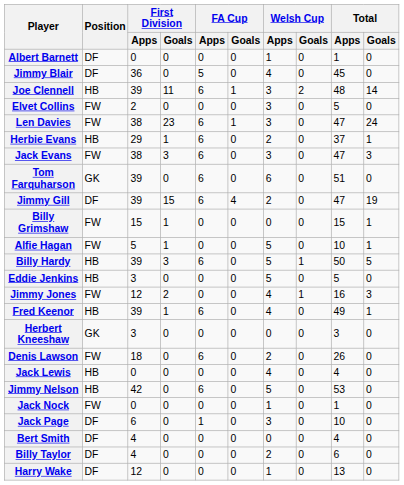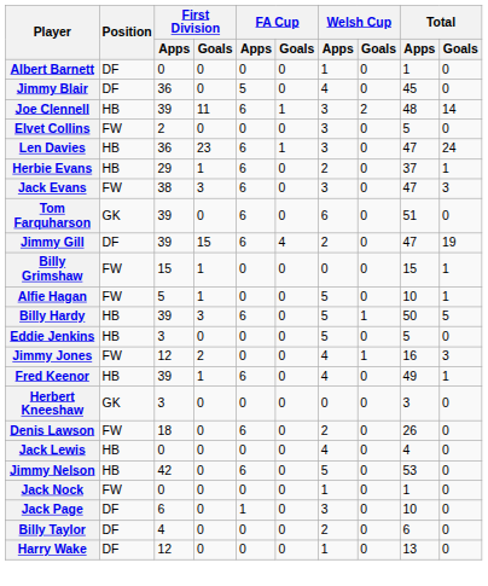 <table class="wikitable plainrowheaders sortable">
 <tr>
 <th rowspan=2 style="width:20em"scope=col>Player</th>
 <th rowspan=2>Position</th>
 <th colspan=2 style="width:10em"scope=col><a href='#'>First Division</a></th>
 <th colspan=2 style="width:10em"scope=col><a href='#'>FA Cup</a></th>
 <th colspan=2 style="width:10em"scope=col><a href='#'>Welsh Cup</a></th>
 <th colspan=2 style="width:10em"scope=col>Total</th>
 </tr>
 <tr>
 <th style="width:5em">Apps</th>
 <th style="width:5em">Goals</th>
 <th style="width:5em">Apps</th>
 <th style="width:5em">Goals</th>
 <th style="width:5em">Apps</th>
 <th style="width:5em">Goals</th>
 <th style="width:5em">Apps</th>
 <th style="width:5em">Goals</th>
 </tr>
 <tr>
 <th scope=row><a href='#'>Albert Barnett</a></th>
 <td>DF</td>
 <td>0</td>
 <td>0</td>
 <td>0</td>
 <td>0</td>
 <td>1</td>
 <td>0</td>
 <td>1</td>
 <td>0</td>
 </tr>
 <tr>
 <th scope=row><a href='#'>Jimmy Blair</a></th>
 <td>DF</td>
 <td>36</td>
 <td>0</td>
 <td>5</td>
 <td>0</td>
 <td>4</td>
 <td>0</td>
 <td>45</td>
 <td>0</td>
 </tr>
 <tr>
 <th scope=row><a href='#'>Joe Clennell</a></th>
 <td>HB</td>
 <td>39</td>
 <td>11</td>
 <td>6</td>
 <td>1</td>
 <td>3</td>
 <td>2</td>
 <td>48</td>
 <td>14</td>
 </tr>
 <tr>
 <th scope=row><a href='#'>Elvet Collins</a></th>
 <td>FW</td>
 <td>2</td>
 <td>0</td>
 <td>0</td>
 <td>0</td>
 <td>3</td>
 <td>0</td>
 <td>5</td>
 <td>0</td>
 </tr>
 <tr>
 <th scope=row><a href='#'>Len Davies</a></th>
-<td>FW</td>
-<td>38</td>
+<td>HB</td>
+<td>36</td>
 <td>23</td>
 <td>6</td>
 <td>1</td>
 <td>3</td>
 <td>0</td>
 <td>47</td>
 <td>24</td>
 </tr>
 <tr>
 <th scope=row><a href='#'>Herbie Evans</a></th>
 <td>HB</td>
 <td>29</td>
 <td>1</td>
 <td>6</td>
 <td>0</td>
 <td>2</td>
 <td>0</td>
 <td>37</td>
 <td>1</td>
 </tr>
 <tr>
 <th scope=row><a href='#'>Jack Evans</a></th>
 <td>FW</td>
 <td>38</td>
 <td>3</td>
 <td>6</td>
 <td>0</td>
 <td>3</td>
 <td>0</td>
 <td>47</td>
 <td>3</td>
 </tr>
 <tr>
 <th scope=row><a href='#'>Tom Farquharson</a></th>
 <td>GK</td>
 <td>39</td>
 <td>0</td>
 <td>6</td>
 <td>0</td>
 <td>6</td>
 <td>0</td>
 <td>51</td>
 <td>0</td>
 </tr>
 <tr>
 <th scope=row><a href='#'>Jimmy Gill</a></th>
 <td>DF</td>
 <td>39</td>
 <td>15</td>
 <td>6</td>
 <td>4</td>
 <td>2</td>
 <td>0</td>
 <td>47</td>
 <td>19</td>
 </tr>
 <tr>
 <th scope=row><a href='#'>Billy Grimshaw</a></th>
 <td>FW</td>
 <td>15</td>
 <td>1</td>
 <td>0</td>
 <td>0</td>
 <td>0</td>
 <td>0</td>
 <td>15</td>
 <td>1</td>
 </tr>
 <tr>
 <th scope=row><a href='#'>Alfie Hagan</a></th>
 <td>FW</td>
 <td>5</td>
 <td>1</td>
 <td>0</td>
 <td>0</td>
 <td>5</td>
 <td>0</td>
 <td>10</td>
 <td>1</td>
 </tr>
 <tr>
 <th scope=row><a href='#'>Billy Hardy</a></th>
 <td>HB</td>
 <td>39</td>
 <td>3</td>
 <td>6</td>
 <td>0</td>
 <td>5</td>
 <td>1</td>
 <td>50</td>
 <td>5</td>
 </tr>
 <tr>
 <th scope=row><a href='#'>Eddie Jenkins</a></th>
 <td>HB</td>
 <td>3</td>
 <td>0</td>
 <td>0</td>
 <td>0</td>
 <td>5</td>
 <td>0</td>
 <td>5</td>
 <td>0</td>
 </tr>
 <tr>
 <th scope=row><a href='#'>Jimmy Jones</a></th>
 <td>FW</td>
 <td>12</td>
 <td>2</td>
 <td>0</td>
 <td>0</td>
 <td>4</td>
 <td>1</td>
 <td>16</td>
 <td>3</td>
 </tr>
 <tr>
 <th scope=row><a href='#'>Fred Keenor</a></th>
 <td>HB</td>
 <td>39</td>
 <td>1</td>
 <td>6</td>
 <td>0</td>
 <td>4</td>
 <td>0</td>
 <td>49</td>
 <td>1</td>
 </tr>
 <tr>
 <th scope=row><a href='#'>Herbert Kneeshaw</a></th>
 <td>GK</td>
 <td>3</td>
 <td>0</td>
 <td>0</td>
 <td>0</td>
 <td>0</td>
 <td>0</td>
 <td>3</td>
 <td>0</td>
 </tr>
 <tr>
 <th scope=row><a href='#'>Denis Lawson</a></th>
 <td>FW</td>
 <td>18</td>
 <td>0</td>
 <td>6</td>
 <td>0</td>
 <td>2</td>
 <td>0</td>
 <td>26</td>
 <td>0</td>
 </tr>
 <tr>
 <th scope=row><a href='#'>Jack Lewis</a></th>
 <td>HB</td>
 <td>0</td>
 <td>0</td>
 <td>0</td>
 <td>0</td>
 <td>4</td>
 <td>0</td>
 <td>4</td>
 <td>0</td>
 </tr>
 <tr>
 <th scope=row><a href='#'>Jimmy Nelson</a></th>
 <td>HB</td>
 <td>42</td>
 <td>0</td>
 <td>6</td>
 <td>0</td>
 <td>5</td>
 <td>0</td>
 <td>53</td>
 <td>0</td>
 </tr>
 <tr>
 <th scope=row><a href='#'>Jack Nock</a></th>
 <td>FW</td>
 <td>0</td>
 <td>0</td>
 <td>0</td>
 <td>0</td>
 <td>1</td>
 <td>0</td>
 <td>1</td>
 <td>0</td>
 </tr>
 <tr>
 <th scope=row><a href='#'>Jack Page</a></th>
 <td>DF</td>
 <td>6</td>
 <td>0</td>
 <td>1</td>
 <td>0</td>
 <td>3</td>
 <td>0</td>
 <td>10</td>
 <td>0</td>
 </tr>
 <tr>
-<th scope=row><a href='#'>Bert Smith</a></th>
-<td>DF</td>
-<td>4</td>
-<td>0</td>
-<td>0</td>
-<td>0</td>
-<td>0</td>
-<td>0</td>
-<td>4</td>
-<td>0</td>
-</tr>
-<tr>
 <th scope=row><a href='#'>Billy Taylor</a></th>
 <td>DF</td>
 <td>4</td>
 <td>0</td>
 <td>0</td>
 <td>0</td>
 <td>2</td>
 <td>0</td>
 <td>6</td>
 <td>0</td>
 </tr>
 <tr>
 <th scope=row><a href='#'>Harry Wake</a></th>
 <td>DF</td>
 <td>12</td>
 <td>0</td>
 <td>0</td>
 <td>0</td>
 <td>1</td>
 <td>0</td>
 <td>13</td>
 <td>0</td>
 </tr>
 </table>
